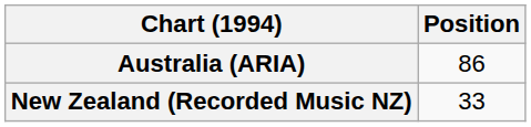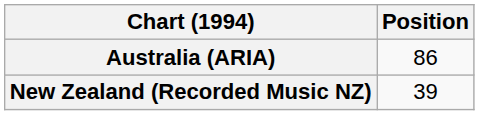 <table class="wikitable sortable plainrowheaders" style="text-align:center">
 <tr>
 <th scope="col">Chart (1994)</th>
 <th scope="col">Position</th>
 </tr>
 <tr>
 <th scope="row">Australia (ARIA)</th>
 <td>86</td>
 </tr>
 <tr>
 <th scope="row">New Zealand (Recorded Music NZ)</th>
-<td>33</td>
+<td>39</td>
 </tr>
 </table>
